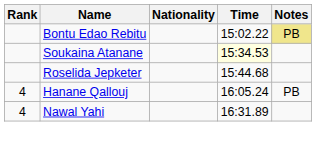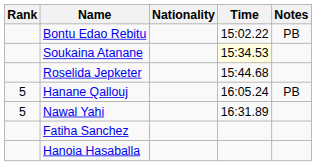 <table class="wikitable sortable" style="text-align:center;font-size:95%">
 <tr>
 <th>Rank</th>
 <th>Name</th>
 <th>Nationality</th>
 <th>Time</th>
 <th>Notes</th>
 </tr>
 <tr>
 <td></td>
 <td align=left><a href='#'>Bontu Edao Rebitu</a></td>
 <td align=left></td>
 <td>15:02.22</td>
-<td style="background: khaki;">PB</td>
+<td>PB</td>
 </tr>
 <tr>
 <td></td>
 <td align=left><a href='#'>Soukaina Atanane</a></td>
 <td align=left></td>
 <td style="background: lightyellow;">15:34.53</td>
 <td></td>
 </tr>
 <tr>
 <td></td>
 <td align=left><a href='#'>Roselida Jepketer</a></td>
 <td align=left></td>
 <td>15:44.68</td>
 <td></td>
 </tr>
 <tr>
-<td>4</td>
+<td>5</td>
 <td align=left><a href='#'>Hanane Qallouj</a></td>
 <td align=left></td>
 <td>16:05.24</td>
 <td>PB</td>
 </tr>
 <tr>
-<td>4</td>
+<td>5</td>
 <td align=left><a href='#'>Nawal Yahi</a></td>
 <td align=left></td>
 <td>16:31.89</td>
 <td></td>
 </tr>
+<tr>
+<td></td>
+<td align=left><a href='#'>Fatiha Sanchez</a></td>
+<td align=left></td>
+<td></td>
+<td></td>
+</tr>
+<tr>
+<td></td>
+<td align=left><a href='#'>Hanoia Hasaballa</a></td>
+<td align=left></td>
+<td></td>
+<td></td>
+</tr>
 </table>
